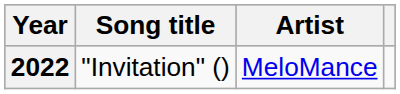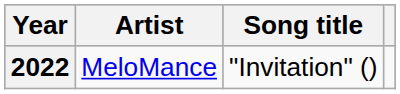 <table class="wikitable plainrowheaders">
 <tr>
 <th scope="col">Year</th>
+<th scope="col">Artist</th>
 <th scope="col">Song title</th>
-<th scope="col">Artist</th>
 <th scope="col" class="unsortable"></th>
 </tr>
 <tr>
 <th scope="row">2022</th>
+<td><a href='#'>MeloMance</a></td>
 <td>"Invitation" ()</td>
-<td><a href='#'>MeloMance</a></td>
 <td style="text-align:center"></td>
 </tr>
 </table>
